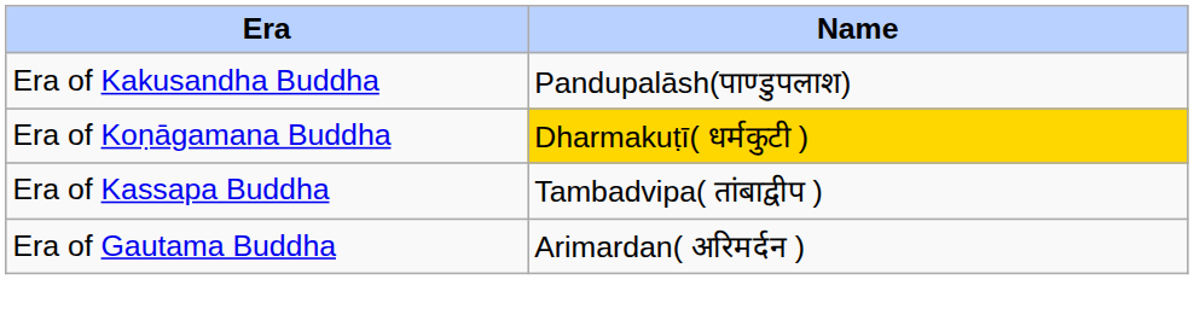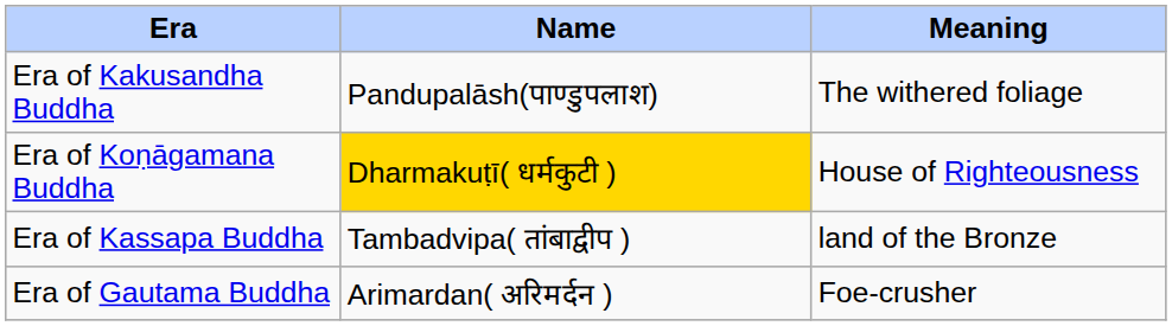 <table width=50% class="wikitable">
 <tr>
 <th style="background-color:#B9D1FF" width=10%>Era</th>
 <th style="background-color:#B9D1FF" width=10%>Name</th>
+<th style="background-color:#B9D1FF" width=10%>Meaning</th>
 </tr>
 <tr>
 <td>Era of <a href='#'>Kakusandha Buddha</a></td>
 <td>Pandupalāsh(पाण्डुपलाश)</td>
+<td>The withered foliage</td>
 </tr>
 <tr>
 <td>Era of <a href='#'>Koṇāgamana Buddha</a></td>
 <td style="background: gold;">Dharmakuṭī( धर्मकुटी )</td>
+<td>House of <a href='#'>Righteousness</a></td>
 </tr>
 <tr>
 <td>Era of <a href='#'>Kassapa Buddha</a></td>
 <td>Tambadvipa( तांबाद्वीप )</td>
+<td>land of the Bronze</td>
 </tr>
 <tr>
 <td>Era of <a href='#'>Gautama Buddha</a></td>
 <td>Arimardan( अरिमर्दन )</td>
+<td>Foe-crusher</td>
 </tr>
 </table>
